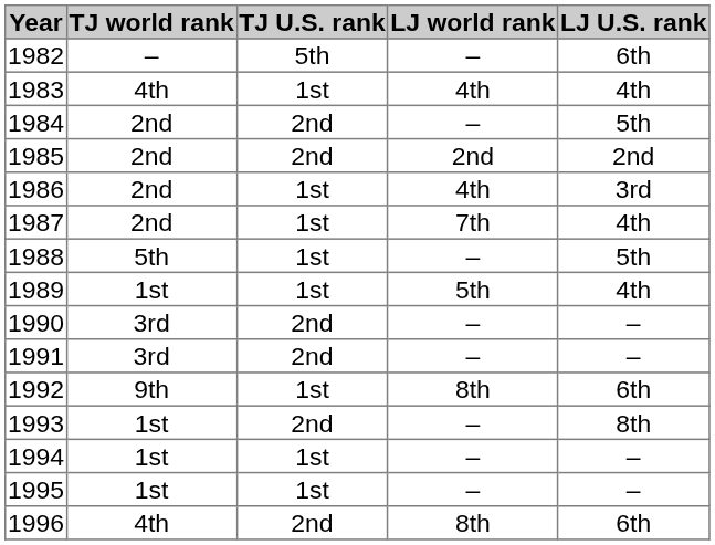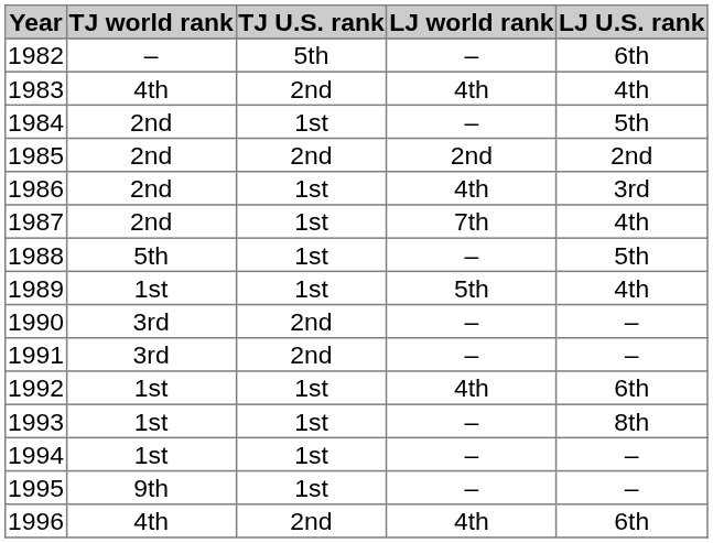 <table border="1" cellspacing="2" cellpadding="1" style="border-collapse: collapse; font-size: 95%;">
 <tr style="background:#ccc;">
 <th>Year</th>
 <th>TJ world rank</th>
 <th>TJ U.S. rank</th>
 <th>LJ world rank</th>
 <th>LJ U.S. rank</th>
 </tr>
 <tr>
 <td>1982</td>
 <td style="text-align:center;">–</td>
 <td style="text-align:center;">5th</td>
 <td style="text-align:center;">–</td>
 <td style="text-align:center;">6th</td>
 </tr>
 <tr>
 <td>1983</td>
 <td style="text-align:center;">4th</td>
-<td style="text-align:center;">1st</td>
+<td style="text-align:center;">2nd</td>
 <td style="text-align:center;">4th</td>
 <td style="text-align:center;">4th</td>
 </tr>
 <tr>
 <td>1984</td>
 <td style="text-align:center;">2nd</td>
-<td style="text-align:center;">2nd</td>
+<td style="text-align:center;">1st</td>
 <td style="text-align:center;">–</td>
 <td style="text-align:center;">5th</td>
 </tr>
 <tr>
 <td>1985</td>
 <td style="text-align:center;">2nd</td>
 <td style="text-align:center;">2nd</td>
 <td style="text-align:center;">2nd</td>
 <td style="text-align:center;">2nd</td>
 </tr>
 <tr>
 <td>1986</td>
 <td style="text-align:center;">2nd</td>
 <td style="text-align:center;">1st</td>
 <td style="text-align:center;">4th</td>
 <td style="text-align:center;">3rd</td>
 </tr>
 <tr>
 <td>1987</td>
 <td style="text-align:center;">2nd</td>
 <td style="text-align:center;">1st</td>
 <td style="text-align:center;">7th</td>
 <td style="text-align:center;">4th</td>
 </tr>
 <tr>
 <td>1988</td>
 <td style="text-align:center;">5th</td>
 <td style="text-align:center;">1st</td>
 <td style="text-align:center;">–</td>
 <td style="text-align:center;">5th</td>
 </tr>
 <tr>
 <td>1989</td>
 <td style="text-align:center;">1st</td>
 <td style="text-align:center;">1st</td>
 <td style="text-align:center;">5th</td>
 <td style="text-align:center;">4th</td>
 </tr>
 <tr>
 <td>1990</td>
 <td style="text-align:center;">3rd</td>
 <td style="text-align:center;">2nd</td>
 <td style="text-align:center;">–</td>
 <td style="text-align:center;">–</td>
 </tr>
 <tr>
 <td>1991</td>
 <td style="text-align:center;">3rd</td>
 <td style="text-align:center;">2nd</td>
 <td style="text-align:center;">–</td>
 <td style="text-align:center;">–</td>
 </tr>
 <tr>
 <td>1992</td>
-<td style="text-align:center;">9th</td>
 <td style="text-align:center;">1st</td>
-<td style="text-align:center;">8th</td>
+<td style="text-align:center;">1st</td>
+<td style="text-align:center;">4th</td>
 <td style="text-align:center;">6th</td>
 </tr>
 <tr>
 <td>1993</td>
 <td style="text-align:center;">1st</td>
-<td style="text-align:center;">2nd</td>
+<td style="text-align:center;">1st</td>
 <td style="text-align:center;">–</td>
 <td style="text-align:center;">8th</td>
 </tr>
 <tr>
 <td>1994</td>
 <td style="text-align:center;">1st</td>
 <td style="text-align:center;">1st</td>
 <td style="text-align:center;">–</td>
 <td style="text-align:center;">–</td>
 </tr>
 <tr>
 <td>1995</td>
-<td style="text-align:center;">1st</td>
+<td style="text-align:center;">9th</td>
 <td style="text-align:center;">1st</td>
 <td style="text-align:center;">–</td>
 <td style="text-align:center;">–</td>
 </tr>
 <tr>
 <td>1996</td>
 <td style="text-align:center;">4th</td>
 <td style="text-align:center;">2nd</td>
-<td style="text-align:center;">8th</td>
+<td style="text-align:center;">4th</td>
 <td style="text-align:center;">6th</td>
 </tr>
 </table>
